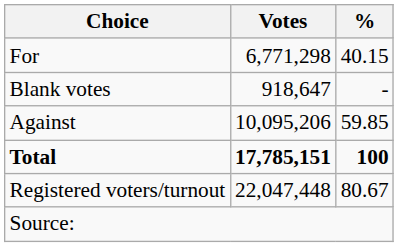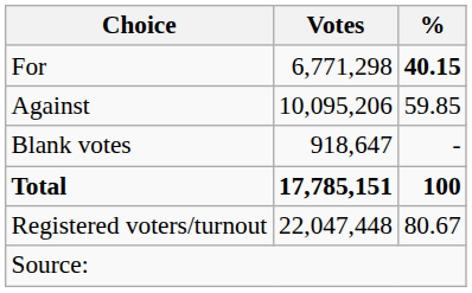 <table class=wikitable style=text-align:right>
 <tr>
 <th>Choice</th>
 <th>Votes</th>
 <th>%</th>
 </tr>
 <tr>
 <td align=left>For</td>
 <td>6,771,298</td>
-<td>40.15</td>
+<td><strong>40.15</strong></td>
+</tr>
+<tr>
+<td align=left>Against</td>
+<td>10,095,206</td>
+<td>59.85</td>
 </tr>
 <tr>
 <td align=left>Blank votes</td>
 <td>918,647</td>
 <td>-</td>
-</tr>
-<tr>
-<td align=left>Against</td>
-<td>10,095,206</td>
-<td>59.85</td>
 </tr>
 <tr>
 <td align=left><strong>Total</strong></td>
 <td><strong>17,785,151</strong></td>
 <td><strong>100</strong></td>
 </tr>
 <tr>
 <td align=left>Registered voters/turnout</td>
 <td>22,047,448</td>
 <td>80.67</td>
 </tr>
 <tr>
 <td colspan=3 align=left>Source: </td>
 </tr>
 </table>
